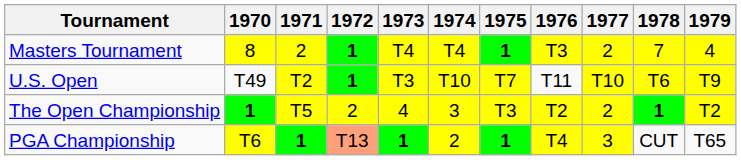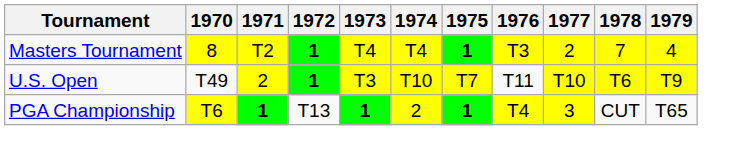 <table class="wikitable" style="font-size:95%;text-align:center;">
 <tr>
 <th>Tournament</th>
 <th>1970</th>
 <th>1971</th>
 <th>1972</th>
 <th>1973</th>
 <th>1974</th>
 <th>1975</th>
 <th>1976</th>
 <th>1977</th>
 <th>1978</th>
 <th>1979</th>
 </tr>
 <tr>
 <td align=left><a href='#'>Masters Tournament</a></td>
 <td style="background:yellow;">8</td>
-<td style="background:yellow;">2</td>
+<td style="background:yellow;">T2</td>
 <td style="background:lime;"><strong>1</strong></td>
 <td style="background:yellow;">T4</td>
 <td style="background:yellow;">T4</td>
 <td style="background:lime;"><strong>1</strong></td>
 <td style="background:yellow;">T3</td>
 <td style="background:yellow;">2</td>
 <td style="background:yellow;">7</td>
 <td style="background:yellow;">4</td>
 </tr>
 <tr>
 <td align=left><a href='#'>U.S. Open</a></td>
 <td>T49</td>
-<td style="background:yellow;">T2</td>
+<td style="background:yellow;">2</td>
 <td style="background:lime;"><strong>1</strong></td>
 <td style="background:yellow;">T3</td>
 <td style="background:yellow;">T10</td>
 <td style="background:yellow;">T7</td>
 <td>T11</td>
 <td style="background:yellow;">T10</td>
 <td style="background:yellow;">T6</td>
 <td style="background:yellow;">T9</td>
 </tr>
 <tr>
-<td align=left><a href='#'>The Open Championship</a></td>
-<td style="background:lime;"><strong>1</strong></td>
-<td style="background:yellow;">T5</td>
-<td style="background:yellow;">2</td>
-<td style="background:yellow;">4</td>
-<td style="background:yellow;">3</td>
-<td style="background:yellow;">T3</td>
-<td style="background:yellow;">T2</td>
-<td style="background:yellow;">2</td>
-<td style="background:lime;"><strong>1</strong></td>
-<td style="background:yellow;">T2</td>
-</tr>
-<tr>
 <td align=left><a href='#'>PGA Championship</a></td>
 <td style="background:yellow;">T6</td>
 <td style="background:lime;"><strong>1</strong></td>
-<td style="background: lightsalmon;">T13</td>
+<td>T13</td>
 <td style="background:lime;"><strong>1</strong></td>
 <td style="background:yellow;">2</td>
 <td style="background:lime;"><strong>1</strong></td>
 <td style="background:yellow;">T4</td>
 <td style="background:yellow;">3</td>
 <td>CUT</td>
 <td>T65</td>
 </tr>
 </table>
